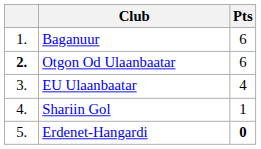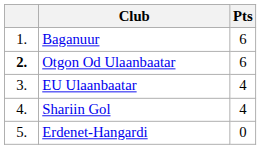 <table class="wikitable">
 <tr>
 <th width="30"></th>
 <th width="200">Club</th>
 <th>Pts</th>
 </tr>
 <tr bgcolor="#FFFFFF" align="center">
 <td>1.</td>
 <td align="left"><a href='#'>Baganuur</a></td>
 <td>6</td>
 </tr>
 <tr bgcolor="#FFFFFF" align="center">
 <td><strong>2.</strong></td>
 <td align="left"><a href='#'>Otgon Od Ulaanbaatar</a></td>
 <td>6</td>
 </tr>
 <tr bgcolor="#FFFFFF" align="center">
 <td>3.</td>
 <td align="left"><a href='#'>EU Ulaanbaatar</a></td>
 <td>4</td>
 </tr>
 <tr bgcolor="#FFFFFF" align="center">
 <td>4.</td>
 <td align="left"><a href='#'>Shariin Gol</a></td>
-<td>1</td>
+<td>4</td>
 </tr>
 <tr bgcolor="#FFFFFF" align="center">
 <td>5.</td>
 <td align="left"><a href='#'>Erdenet-Hangardi</a></td>
-<td><strong>0</strong></td>
+<td>0</td>
 </tr>
 </table>
